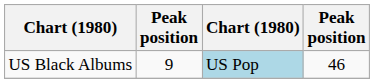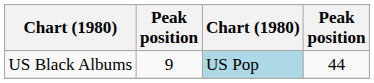 <table class="wikitable">
 <tr>
 <th>Chart (1980)</th>
 <th>Peak<br>position</th>
 <th>Chart (1980)</th>
 <th>Peak<br>position</th>
 </tr>
 <tr>
 <td>US Black Albums</td>
 <td align="center">9</td>
 <td style="background: lightblue;">US Pop</td>
-<td align="center">46</td>
+<td align="center">44</td>
 </tr>
 <tr>
 </tr>
 </table>
